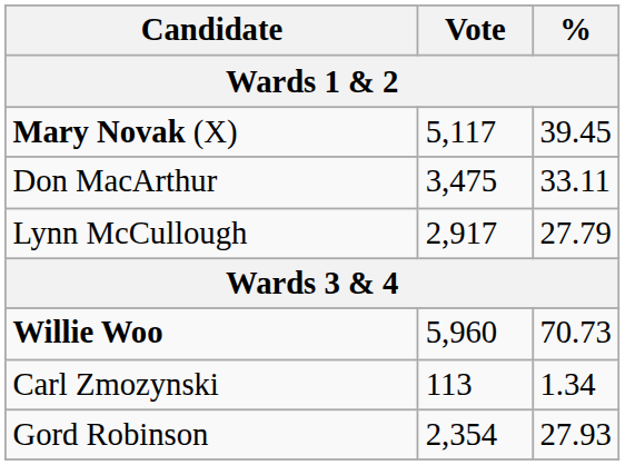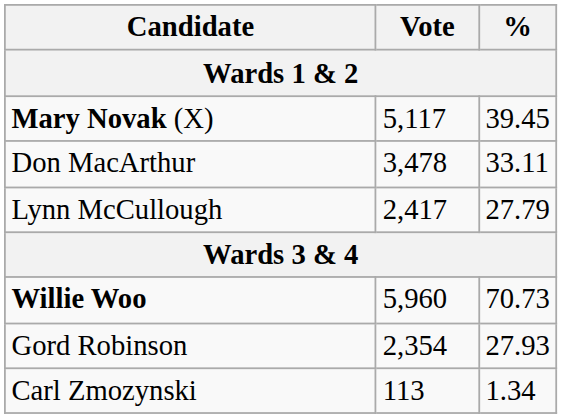 <table class="wikitable">
 <tr>
 <th bgcolor="#DDDDFF" width="200px">Candidate</th>
 <th bgcolor="#DDDDFF" width="50px">Vote</th>
 <th bgcolor="#DDDDFF" width="30px">%</th>
 </tr>
 <tr>
 <th colspan="3">Wards 1 & 2</th>
 </tr>
 <tr>
 <td><strong>Mary Novak</strong> (X)</td>
 <td>5,117</td>
 <td>39.45</td>
 </tr>
 <tr>
 <td>Don MacArthur</td>
-<td>3,475</td>
+<td>3,478</td>
 <td>33.11</td>
 </tr>
 <tr>
 <td>Lynn McCullough</td>
-<td>2,917</td>
+<td>2,417</td>
 <td>27.79</td>
 </tr>
 <tr>
 <th colspan="3">Wards 3 & 4</th>
 </tr>
 <tr>
 <td><strong>Willie Woo</strong></td>
 <td>5,960</td>
 <td>70.73</td>
 </tr>
 <tr>
+<td>Gord Robinson</td>
+<td>2,354</td>
+<td>27.93</td>
+</tr>
+<tr>
 <td>Carl Zmozynski</td>
 <td>113</td>
 <td>1.34</td>
 </tr>
-<tr>
-<td>Gord Robinson</td>
-<td>2,354</td>
-<td>27.93</td>
-</tr>
 </table>
